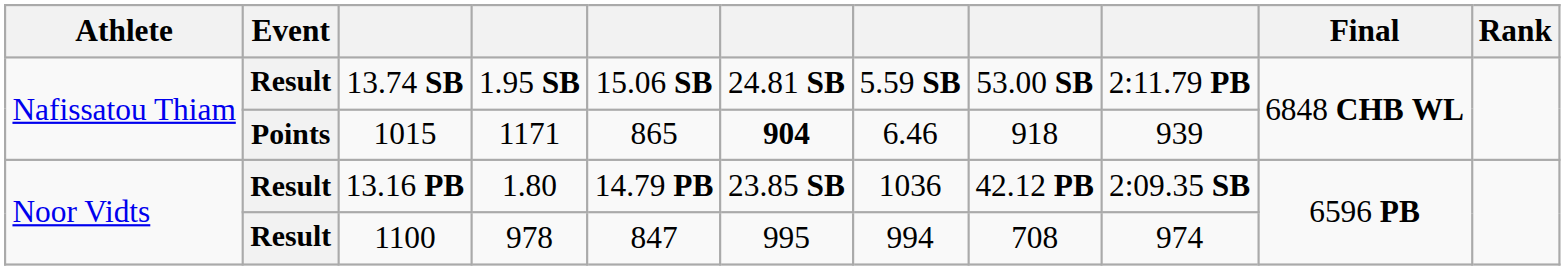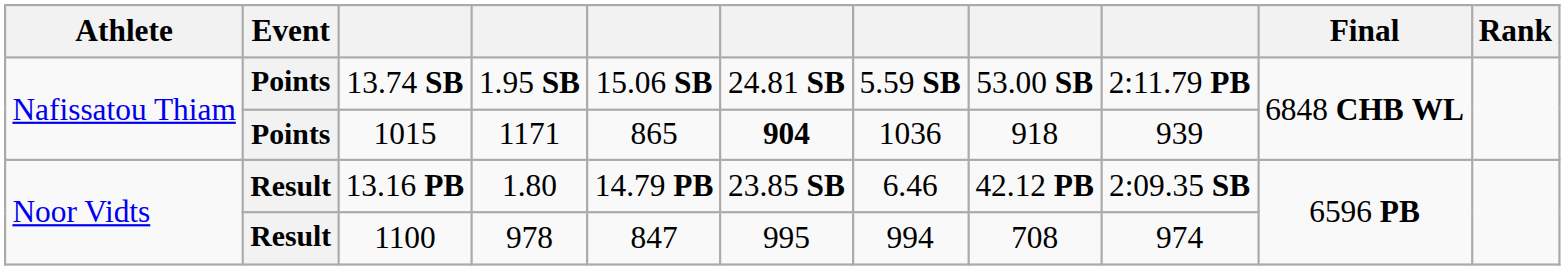 <table class=wikitable style=font-size:90%>
 <tr>
 <th>Athlete</th>
 <th>Event</th>
 <th></th>
 <th></th>
 <th></th>
 <th></th>
 <th></th>
 <th></th>
 <th></th>
 <th>Final</th>
 <th>Rank</th>
 </tr>
 <tr align=center>
 <td rowspan=2 align=left><a href='#'>Nafissatou Thiam</a></td>
-<th style=font-size:95%>Result</th>
+<th style=font-size:95%>Points</th>
 <td>13.74 <strong>SB</strong></td>
 <td>1.95 <strong>SB</strong></td>
 <td>15.06 <strong>SB</strong></td>
 <td>24.81 <strong>SB</strong></td>
 <td>5.59 <strong>SB</strong></td>
 <td>53.00 <strong>SB</strong></td>
 <td>2:11.79 <strong>PB</strong></td>
 <td rowspan=2>6848 <strong>CHB</strong> <strong>WL</strong></td>
 <td rowspan=2></td>
 </tr>
 <tr align=center>
 <th style=font-size:95%>Points</th>
 <td>1015</td>
 <td>1171</td>
 <td>865</td>
 <td><strong>904</strong></td>
-<td>6.46</td>
+<td>1036</td>
 <td>918</td>
 <td>939</td>
 </tr>
 <tr align=center>
 <td rowspan=2 align=left><a href='#'>Noor Vidts</a></td>
 <th style=font-size:95%>Result</th>
 <td>13.16 <strong>PB</strong></td>
 <td>1.80</td>
 <td>14.79 <strong>PB</strong></td>
 <td>23.85 <strong>SB</strong></td>
-<td>1036</td>
+<td>6.46</td>
 <td>42.12 <strong>PB</strong></td>
 <td>2:09.35 <strong>SB</strong></td>
 <td rowspan=2>6596 <strong>PB</strong></td>
 <td rowspan=2></td>
 </tr>
 <tr align=center>
 <th style=font-size:95%>Result</th>
 <td>1100</td>
 <td>978</td>
 <td>847</td>
 <td>995</td>
 <td>994</td>
 <td>708</td>
 <td>974</td>
 </tr>
 </table>
